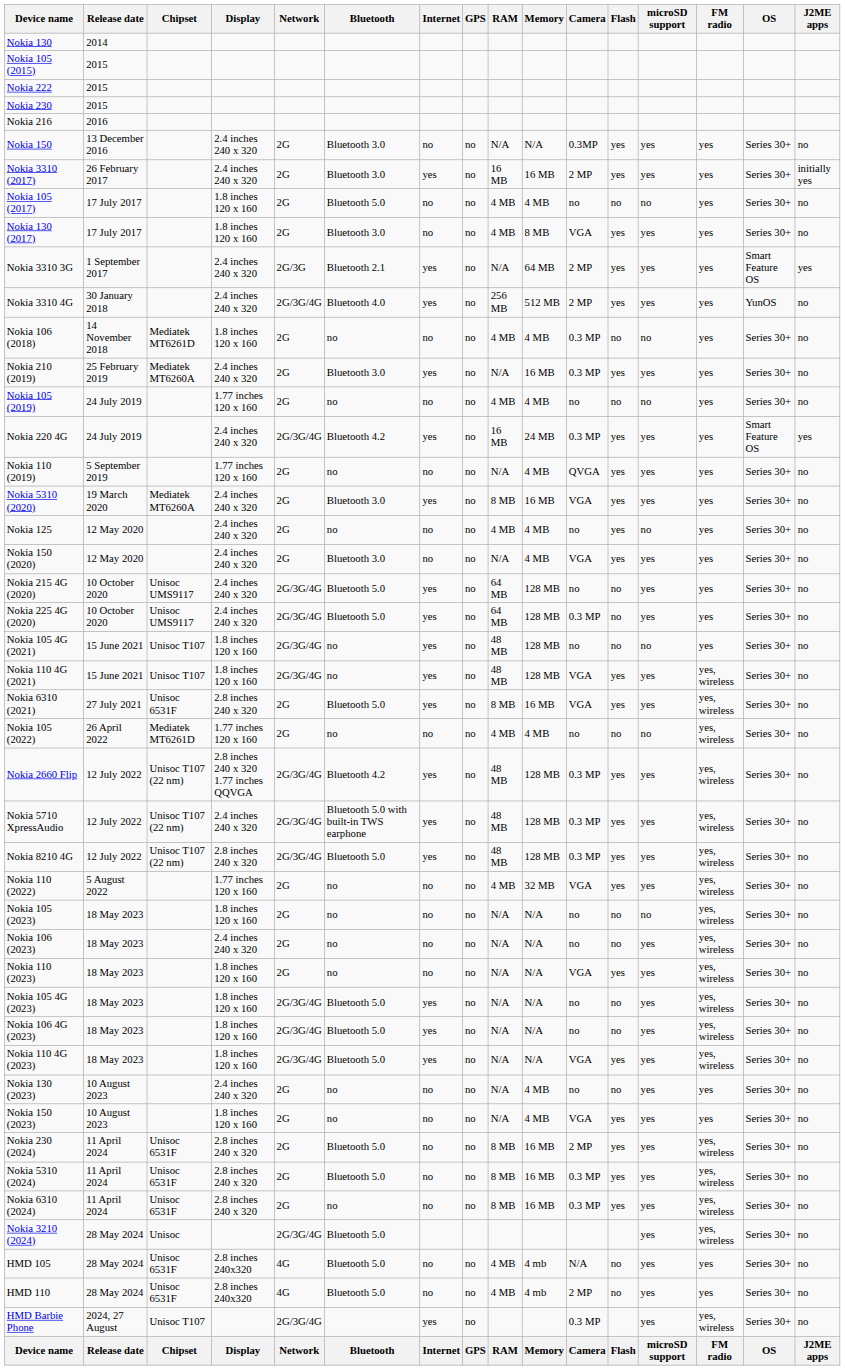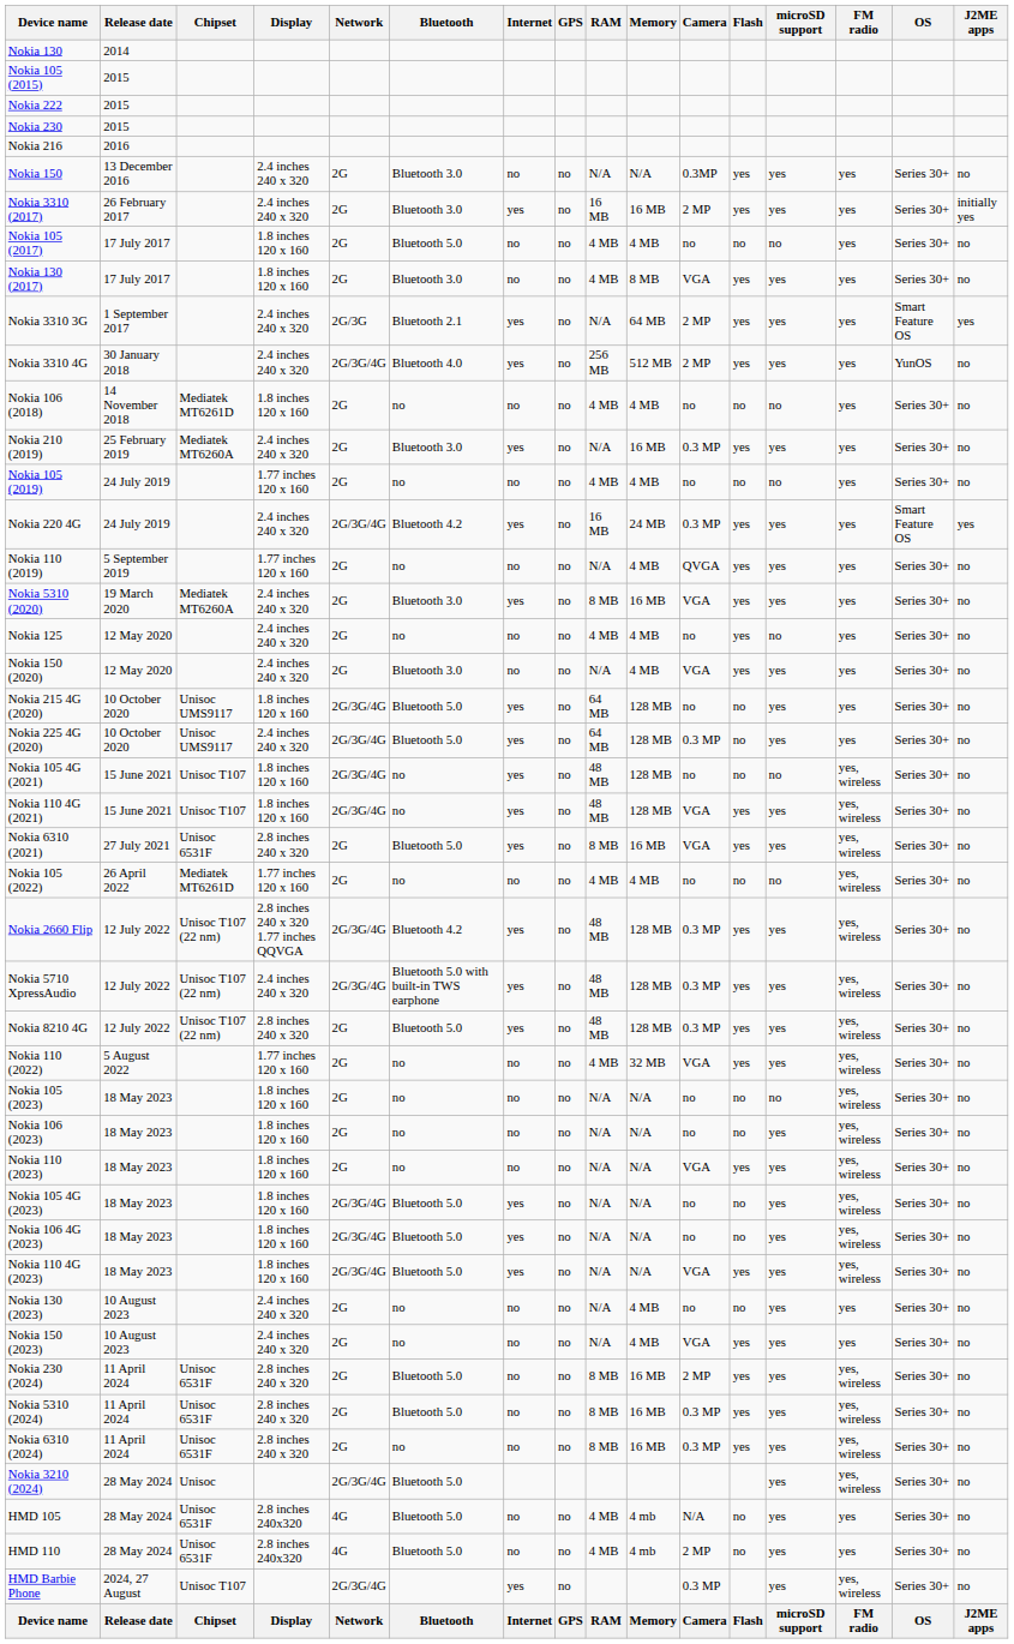 <table class="wikitable">
 <tr>
 <th>Device name</th>
 <th>Release date</th>
 <th>Chipset</th>
 <th>Display</th>
 <th>Network</th>
 <th>Bluetooth</th>
 <th>Internet</th>
 <th>GPS</th>
 <th>RAM</th>
 <th>Memory</th>
 <th>Camera</th>
 <th>Flash</th>
 <th>microSD support</th>
 <th>FM radio</th>
 <th>OS</th>
 <th>J2ME apps</th>
 </tr>
 <tr>
 <td><a href='#'>Nokia 130</a></td>
 <td>2014</td>
 <td></td>
 <td></td>
 <td></td>
 <td></td>
 <td></td>
 <td></td>
 <td></td>
 <td></td>
 <td></td>
 <td></td>
 <td></td>
 <td></td>
 <td></td>
 <td></td>
 </tr>
 <tr>
 <td><a href='#'>Nokia 105 (2015)</a></td>
 <td>2015</td>
 <td></td>
 <td></td>
 <td></td>
 <td></td>
 <td></td>
 <td></td>
 <td></td>
 <td></td>
 <td></td>
 <td></td>
 <td></td>
 <td></td>
 <td></td>
 <td></td>
 </tr>
 <tr>
 <td><a href='#'>Nokia 222</a></td>
 <td>2015</td>
 <td></td>
 <td></td>
 <td></td>
 <td></td>
 <td></td>
 <td></td>
 <td></td>
 <td></td>
 <td></td>
 <td></td>
 <td></td>
 <td></td>
 <td></td>
 <td></td>
 </tr>
 <tr>
 <td><a href='#'>Nokia 230</a></td>
 <td>2015</td>
 <td></td>
 <td></td>
 <td></td>
 <td></td>
 <td></td>
 <td></td>
 <td></td>
 <td></td>
 <td></td>
 <td></td>
 <td></td>
 <td></td>
 <td></td>
 <td></td>
 </tr>
 <tr>
 <td>Nokia 216</td>
 <td>2016</td>
 <td></td>
 <td></td>
 <td></td>
 <td></td>
 <td></td>
 <td></td>
 <td></td>
 <td></td>
 <td></td>
 <td></td>
 <td></td>
 <td></td>
 <td></td>
 <td></td>
 </tr>
 <tr>
 <td><a href='#'>Nokia 150</a></td>
 <td>13 December 2016</td>
 <td></td>
 <td>2.4 inches 240 x 320</td>
 <td>2G</td>
 <td>Bluetooth 3.0</td>
 <td>no</td>
 <td>no</td>
 <td>N/A</td>
 <td>N/A</td>
 <td>0.3MP</td>
 <td>yes</td>
 <td>yes</td>
 <td>yes</td>
 <td>Series 30+</td>
 <td>no</td>
 </tr>
 <tr>
 <td><a href='#'>Nokia 3310 (2017)</a></td>
 <td>26 February 2017</td>
 <td></td>
 <td>2.4 inches 240 x 320</td>
 <td>2G</td>
 <td>Bluetooth 3.0</td>
 <td>yes</td>
 <td>no</td>
 <td>16 MB</td>
 <td>16 MB</td>
 <td>2 MP</td>
 <td>yes</td>
 <td>yes</td>
 <td>yes</td>
 <td>Series 30+</td>
 <td>initially yes</td>
 </tr>
 <tr>
 <td><a href='#'>Nokia 105 (2017)</a></td>
 <td>17 July 2017</td>
 <td></td>
 <td>1.8 inches 120 x 160</td>
 <td>2G</td>
 <td>Bluetooth 5.0</td>
 <td>no</td>
 <td>no</td>
 <td>4 MB</td>
 <td>4 MB</td>
 <td>no</td>
 <td>no</td>
 <td>no</td>
 <td>yes</td>
 <td>Series 30+</td>
 <td>no</td>
 </tr>
 <tr>
 <td><a href='#'>Nokia 130 (2017)</a></td>
 <td>17 July 2017</td>
 <td></td>
 <td>1.8 inches 120 x 160</td>
 <td>2G</td>
 <td>Bluetooth 3.0</td>
 <td>no</td>
 <td>no</td>
 <td>4 MB</td>
 <td>8 MB</td>
 <td>VGA</td>
 <td>yes</td>
 <td>yes</td>
 <td>yes</td>
 <td>Series 30+</td>
 <td>no</td>
 </tr>
 <tr>
 <td>Nokia 3310 3G</td>
 <td>1 September 2017</td>
 <td></td>
 <td>2.4 inches 240 x 320</td>
 <td>2G/3G</td>
 <td>Bluetooth 2.1</td>
 <td>yes</td>
 <td>no</td>
 <td>N/A</td>
 <td>64 MB</td>
 <td>2 MP</td>
 <td>yes</td>
 <td>yes</td>
 <td>yes</td>
 <td>Smart Feature OS</td>
 <td>yes</td>
 </tr>
 <tr>
 <td>Nokia 3310 4G</td>
 <td>30 January 2018</td>
 <td></td>
 <td>2.4 inches 240 x 320</td>
 <td>2G/3G/4G</td>
 <td>Bluetooth 4.0</td>
 <td>yes</td>
 <td>no</td>
 <td>256 MB</td>
 <td>512 MB</td>
 <td>2 MP</td>
 <td>yes</td>
 <td>yes</td>
 <td>yes</td>
 <td>YunOS</td>
 <td>no</td>
 </tr>
 <tr>
 <td>Nokia 106 (2018)</td>
 <td>14 November 2018</td>
 <td>Mediatek MT6261D</td>
 <td>1.8 inches 120 x 160</td>
 <td>2G</td>
 <td>no</td>
 <td>no</td>
 <td>no</td>
 <td>4 MB</td>
 <td>4 MB</td>
-<td>0.3 MP</td>
+<td>no</td>
 <td>no</td>
 <td>no</td>
 <td>yes</td>
 <td>Series 30+</td>
 <td>no</td>
 </tr>
 <tr>
 <td>Nokia 210 (2019)</td>
 <td>25 February 2019</td>
 <td>Mediatek MT6260A</td>
 <td>2.4 inches 240 x 320</td>
 <td>2G</td>
 <td>Bluetooth 3.0</td>
 <td>yes</td>
 <td>no</td>
 <td>N/A</td>
 <td>16 MB</td>
 <td>0.3 MP</td>
 <td>yes</td>
 <td>yes</td>
 <td>yes</td>
 <td>Series 30+</td>
 <td>no</td>
 </tr>
 <tr>
 <td><a href='#'>Nokia 105 (2019)</a></td>
 <td>24 July 2019</td>
 <td></td>
 <td>1.77 inches 120 x 160</td>
 <td>2G</td>
 <td>no</td>
 <td>no</td>
 <td>no</td>
 <td>4 MB</td>
 <td>4 MB</td>
 <td>no</td>
 <td>no</td>
 <td>no</td>
 <td>yes</td>
 <td>Series 30+</td>
 <td>no</td>
 </tr>
 <tr>
 <td>Nokia 220 4G</td>
 <td>24 July 2019</td>
 <td></td>
 <td>2.4 inches 240 x 320</td>
 <td>2G/3G/4G</td>
 <td>Bluetooth 4.2</td>
 <td>yes</td>
 <td>no</td>
 <td>16 MB</td>
 <td>24 MB</td>
 <td>0.3 MP</td>
 <td>yes</td>
 <td>yes</td>
 <td>yes</td>
 <td>Smart Feature OS</td>
 <td>yes</td>
 </tr>
 <tr>
 <td>Nokia 110 (2019)</td>
 <td>5 September 2019</td>
 <td></td>
 <td>1.77 inches 120 x 160</td>
 <td>2G</td>
 <td>no</td>
 <td>no</td>
 <td>no</td>
 <td>N/A</td>
 <td>4 MB</td>
 <td>QVGA</td>
 <td>yes</td>
 <td>yes</td>
 <td>yes</td>
 <td>Series 30+</td>
 <td>no</td>
 </tr>
 <tr>
 <td><a href='#'>Nokia 5310 (2020)</a></td>
 <td>19 March 2020</td>
 <td>Mediatek MT6260A</td>
 <td>2.4 inches 240 x 320</td>
 <td>2G</td>
 <td>Bluetooth 3.0</td>
 <td>yes</td>
 <td>no</td>
 <td>8 MB</td>
 <td>16 MB</td>
 <td>VGA</td>
 <td>yes</td>
 <td>yes</td>
 <td>yes</td>
 <td>Series 30+</td>
 <td>no</td>
 </tr>
 <tr>
 <td>Nokia 125</td>
 <td>12 May 2020</td>
 <td></td>
 <td>2.4 inches 240 x 320</td>
 <td>2G</td>
 <td>no</td>
 <td>no</td>
 <td>no</td>
 <td>4 MB</td>
 <td>4 MB</td>
 <td>no</td>
 <td>yes</td>
 <td>no</td>
 <td>yes</td>
 <td>Series 30+</td>
 <td>no</td>
 </tr>
 <tr>
 <td>Nokia 150 (2020)</td>
 <td>12 May 2020</td>
 <td></td>
 <td>2.4 inches 240 x 320</td>
 <td>2G</td>
 <td>Bluetooth 3.0</td>
 <td>no</td>
 <td>no</td>
 <td>N/A</td>
 <td>4 MB</td>
 <td>VGA</td>
 <td>yes</td>
 <td>yes</td>
 <td>yes</td>
 <td>Series 30+</td>
 <td>no</td>
 </tr>
 <tr>
 <td>Nokia 215 4G (2020)</td>
 <td>10 October 2020</td>
 <td>Unisoc UMS9117</td>
-<td>2.4 inches 240 x 320</td>
+<td>1.8 inches 120 x 160</td>
 <td>2G/3G/4G</td>
 <td>Bluetooth 5.0</td>
 <td>yes</td>
 <td>no</td>
 <td>64 MB</td>
 <td>128 MB</td>
 <td>no</td>
 <td>no</td>
 <td>yes</td>
 <td>yes</td>
 <td>Series 30+</td>
 <td>no</td>
 </tr>
 <tr>
 <td>Nokia 225 4G (2020)</td>
 <td>10 October 2020</td>
 <td>Unisoc UMS9117</td>
 <td>2.4 inches 240 x 320</td>
 <td>2G/3G/4G</td>
 <td>Bluetooth 5.0</td>
 <td>yes</td>
 <td>no</td>
 <td>64 MB</td>
 <td>128 MB</td>
 <td>0.3 MP</td>
 <td>no</td>
 <td>yes</td>
 <td>yes</td>
 <td>Series 30+</td>
 <td>no</td>
 </tr>
 <tr>
 <td>Nokia 105 4G (2021)</td>
 <td>15 June 2021</td>
 <td>Unisoc T107</td>
 <td>1.8 inches 120 x 160</td>
 <td>2G/3G/4G</td>
 <td>no</td>
 <td>yes</td>
 <td>no</td>
 <td>48 MB</td>
 <td>128 MB</td>
 <td>no</td>
 <td>no</td>
 <td>no</td>
-<td>yes</td>
+<td>yes, wireless</td>
 <td>Series 30+</td>
 <td>no</td>
 </tr>
 <tr>
 <td>Nokia 110 4G (2021)</td>
 <td>15 June 2021</td>
 <td>Unisoc T107</td>
 <td>1.8 inches 120 x 160</td>
 <td>2G/3G/4G</td>
 <td>no</td>
 <td>yes</td>
 <td>no</td>
 <td>48 MB</td>
 <td>128 MB</td>
 <td>VGA</td>
 <td>yes</td>
 <td>yes</td>
 <td>yes, wireless</td>
 <td>Series 30+</td>
 <td>no</td>
 </tr>
 <tr>
 <td>Nokia 6310 (2021)</td>
 <td>27 July 2021</td>
 <td>Unisoc 6531F</td>
 <td>2.8 inches 240 x 320</td>
 <td>2G</td>
 <td>Bluetooth 5.0</td>
 <td>yes</td>
 <td>no</td>
 <td>8 MB</td>
 <td>16 MB</td>
 <td>VGA</td>
 <td>yes</td>
 <td>yes</td>
 <td>yes, wireless</td>
 <td>Series 30+</td>
 <td>no</td>
 </tr>
 <tr>
 <td>Nokia 105 (2022)</td>
 <td>26 April 2022</td>
 <td>Mediatek MT6261D</td>
 <td>1.77 inches 120 x 160</td>
 <td>2G</td>
 <td>no</td>
 <td>no</td>
 <td>no</td>
 <td>4 MB</td>
 <td>4 MB</td>
 <td>no</td>
 <td>no</td>
 <td>no</td>
 <td>yes, wireless</td>
 <td>Series 30+</td>
 <td>no</td>
 </tr>
 <tr>
 <td><a href='#'>Nokia 2660 Flip</a></td>
 <td>12 July 2022</td>
 <td>Unisoc T107<br>(22 nm)</td>
 <td>2.8 inches 240 x 320<br>1.77 inches QQVGA</td>
 <td>2G/3G/4G</td>
 <td>Bluetooth 4.2</td>
 <td>yes</td>
 <td>no</td>
 <td>48 MB</td>
 <td>128 MB</td>
 <td>0.3 MP</td>
 <td>yes</td>
 <td>yes</td>
 <td>yes, wireless</td>
 <td>Series 30+</td>
 <td>no</td>
 </tr>
 <tr>
 <td>Nokia 5710 XpressAudio</td>
 <td>12 July 2022</td>
 <td>Unisoc T107<br>(22 nm)</td>
 <td>2.4 inches 240 x 320</td>
 <td>2G/3G/4G</td>
 <td>Bluetooth 5.0 with built-in TWS earphone</td>
 <td>yes</td>
 <td>no</td>
 <td>48 MB</td>
 <td>128 MB</td>
 <td>0.3 MP</td>
 <td>yes</td>
 <td>yes</td>
 <td>yes, wireless</td>
 <td>Series 30+</td>
 <td>no</td>
 </tr>
 <tr>
 <td>Nokia 8210 4G</td>
 <td>12 July 2022</td>
 <td>Unisoc T107<br>(22 nm)</td>
 <td>2.8 inches 240 x 320</td>
-<td>2G/3G/4G</td>
+<td>2G</td>
 <td>Bluetooth 5.0</td>
 <td>yes</td>
 <td>no</td>
 <td>48 MB</td>
 <td>128 MB</td>
 <td>0.3 MP</td>
 <td>yes</td>
 <td>yes</td>
 <td>yes, wireless</td>
 <td>Series 30+</td>
 <td>no</td>
 </tr>
 <tr>
 <td>Nokia 110 (2022)</td>
 <td>5 August 2022</td>
 <td></td>
 <td>1.77 inches 120 x 160</td>
 <td>2G</td>
 <td>no</td>
 <td>no</td>
 <td>no</td>
 <td>4 MB</td>
 <td>32 MB</td>
 <td>VGA</td>
 <td>yes</td>
 <td>yes</td>
 <td>yes, wireless</td>
 <td>Series 30+</td>
 <td>no</td>
 </tr>
 <tr>
 <td>Nokia 105 (2023)</td>
 <td>18 May 2023</td>
 <td></td>
 <td>1.8 inches 120 x 160</td>
 <td>2G</td>
 <td>no</td>
 <td>no</td>
 <td>no</td>
 <td>N/A</td>
 <td>N/A</td>
 <td>no</td>
 <td>no</td>
 <td>no</td>
 <td>yes, wireless</td>
 <td>Series 30+</td>
 <td>no</td>
 </tr>
 <tr>
 <td>Nokia 106 (2023)</td>
 <td>18 May 2023</td>
 <td></td>
-<td>2.4 inches 240 x 320</td>
+<td>1.8 inches 120 x 160</td>
 <td>2G</td>
 <td>no</td>
 <td>no</td>
 <td>no</td>
 <td>N/A</td>
 <td>N/A</td>
 <td>no</td>
 <td>no</td>
 <td>yes</td>
 <td>yes, wireless</td>
 <td>Series 30+</td>
 <td>no</td>
 </tr>
 <tr>
 <td>Nokia 110 (2023)</td>
 <td>18 May 2023</td>
 <td></td>
 <td>1.8 inches 120 x 160</td>
 <td>2G</td>
 <td>no</td>
 <td>no</td>
 <td>no</td>
 <td>N/A</td>
 <td>N/A</td>
 <td>VGA</td>
 <td>yes</td>
 <td>yes</td>
 <td>yes, wireless</td>
 <td>Series 30+</td>
 <td>no</td>
 </tr>
 <tr>
 <td>Nokia 105 4G (2023)</td>
 <td>18 May 2023</td>
 <td></td>
 <td>1.8 inches 120 x 160</td>
 <td>2G/3G/4G</td>
 <td>Bluetooth 5.0</td>
 <td>yes</td>
 <td>no</td>
 <td>N/A</td>
 <td>N/A</td>
 <td>no</td>
 <td>no</td>
 <td>yes</td>
 <td>yes, wireless</td>
 <td>Series 30+</td>
 <td>no</td>
 </tr>
 <tr>
 <td>Nokia 106 4G (2023)</td>
 <td>18 May 2023</td>
 <td></td>
 <td>1.8 inches 120 x 160</td>
 <td>2G/3G/4G</td>
 <td>Bluetooth 5.0</td>
 <td>yes</td>
 <td>no</td>
 <td>N/A</td>
 <td>N/A</td>
 <td>no</td>
 <td>no</td>
 <td>yes</td>
 <td>yes, wireless</td>
 <td>Series 30+</td>
 <td>no</td>
 </tr>
 <tr>
 <td>Nokia 110 4G (2023)</td>
 <td>18 May 2023</td>
 <td></td>
 <td>1.8 inches 120 x 160</td>
 <td>2G/3G/4G</td>
 <td>Bluetooth 5.0</td>
 <td>yes</td>
 <td>no</td>
 <td>N/A</td>
 <td>N/A</td>
 <td>VGA</td>
 <td>yes</td>
 <td>yes</td>
 <td>yes, wireless</td>
 <td>Series 30+</td>
 <td>no</td>
 </tr>
 <tr>
 <td>Nokia 130 (2023)</td>
 <td>10 August 2023</td>
 <td></td>
 <td>2.4 inches 240 x 320</td>
 <td>2G</td>
 <td>no</td>
 <td>no</td>
 <td>no</td>
 <td>N/A</td>
 <td>4 MB</td>
 <td>no</td>
 <td>no</td>
 <td>yes</td>
 <td>yes</td>
 <td>Series 30+</td>
 <td>no</td>
 </tr>
 <tr>
 <td>Nokia 150 (2023)</td>
 <td>10 August 2023</td>
 <td></td>
-<td>1.8 inches 120 x 160</td>
+<td>2.4 inches 240 x 320</td>
 <td>2G</td>
 <td>no</td>
 <td>no</td>
 <td>no</td>
 <td>N/A</td>
 <td>4 MB</td>
 <td>VGA</td>
 <td>yes</td>
 <td>yes</td>
 <td>yes</td>
 <td>Series 30+</td>
 <td>no</td>
 </tr>
 <tr>
 <td>Nokia 230 (2024)</td>
 <td>11 April 2024</td>
 <td>Unisoc 6531F</td>
 <td>2.8 inches 240 x 320</td>
 <td>2G</td>
 <td>Bluetooth 5.0</td>
 <td>no</td>
 <td>no</td>
 <td>8 MB</td>
 <td>16 MB</td>
 <td>2 MP</td>
 <td>yes</td>
 <td>yes</td>
 <td>yes, wireless</td>
 <td>Series 30+</td>
 <td>no</td>
 </tr>
 <tr>
 <td>Nokia 5310 (2024)</td>
 <td>11 April 2024</td>
 <td>Unisoc 6531F</td>
 <td>2.8 inches 240 x 320</td>
 <td>2G</td>
 <td>Bluetooth 5.0</td>
 <td>no</td>
 <td>no</td>
 <td>8 MB</td>
 <td>16 MB</td>
 <td>0.3 MP</td>
 <td>yes</td>
 <td>yes</td>
 <td>yes, wireless</td>
 <td>Series 30+</td>
 <td>no</td>
 </tr>
 <tr>
 <td>Nokia 6310 (2024)</td>
 <td>11 April 2024</td>
 <td>Unisoc 6531F</td>
 <td>2.8 inches 240 x 320</td>
 <td>2G</td>
 <td>no</td>
 <td>no</td>
 <td>no</td>
 <td>8 MB</td>
 <td>16 MB</td>
 <td>0.3 MP</td>
 <td>yes</td>
 <td>yes</td>
 <td>yes, wireless</td>
 <td>Series 30+</td>
 <td>no</td>
 </tr>
 <tr>
 <td><a href='#'>Nokia 3210 (2024)</a></td>
 <td>28 May 2024</td>
 <td>Unisoc</td>
 <td></td>
 <td>2G/3G/4G</td>
 <td>Bluetooth 5.0</td>
 <td></td>
 <td></td>
 <td></td>
 <td></td>
 <td></td>
 <td></td>
 <td>yes</td>
 <td>yes, wireless</td>
 <td>Series 30+</td>
 <td>no</td>
 </tr>
 <tr>
 <td>HMD 105</td>
 <td>28 May 2024</td>
 <td>Unisoc<br>6531F</td>
 <td>2.8 inches<br>240x320</td>
 <td>4G</td>
 <td>Bluetooth 5.0</td>
 <td>no</td>
 <td>no</td>
 <td>4 MB</td>
 <td>4 mb</td>
 <td>N/A</td>
 <td>no</td>
 <td>yes</td>
 <td>yes</td>
 <td>Series 30+</td>
 <td>no</td>
 </tr>
 <tr>
 <td>HMD 110</td>
 <td>28 May 2024</td>
 <td>Unisoc<br>6531F</td>
 <td>2.8 inches<br>240x320</td>
 <td>4G</td>
 <td>Bluetooth 5.0</td>
 <td>no</td>
 <td>no</td>
 <td>4 MB</td>
 <td>4 mb</td>
 <td>2 MP</td>
 <td>no</td>
 <td>yes</td>
 <td>yes</td>
 <td>Series 30+</td>
 <td>no</td>
 </tr>
 <tr>
 <td><a href='#'>HMD Barbie Phone</a></td>
 <td>2024, 27 August</td>
 <td>Unisoc T107</td>
 <td></td>
 <td>2G/3G/4G</td>
 <td></td>
 <td>yes</td>
 <td>no</td>
 <td></td>
 <td></td>
 <td>0.3 MP</td>
 <td></td>
 <td>yes</td>
 <td>yes, wireless</td>
 <td>Series 30+</td>
 <td>no</td>
 </tr>
 <tr>
 <th>Device name</th>
 <th>Release date</th>
 <th>Chipset</th>
 <th>Display</th>
 <th>Network</th>
 <th>Bluetooth</th>
 <th>Internet</th>
 <th>GPS</th>
 <th>RAM</th>
 <th>Memory</th>
 <th>Camera</th>
 <th>Flash</th>
 <th>microSD support</th>
 <th>FM radio</th>
 <th>OS</th>
 <th>J2ME apps</th>
 </tr>
 </table>
